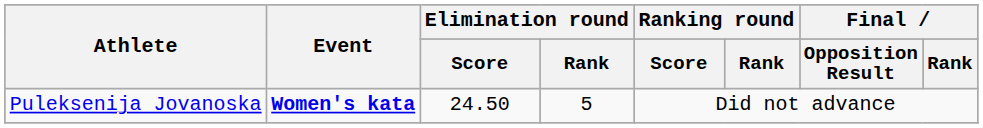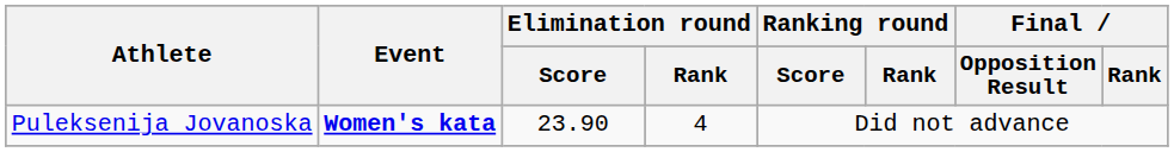 <table class="wikitable" style="font-size:90%;">
 <tr>
 <th rowspan=2>Athlete</th>
 <th rowspan=2>Event</th>
 <th colspan=2>Elimination round</th>
 <th colspan=2>Ranking round</th>
 <th colspan=2>Final / </th>
 </tr>
 <tr style="font-size:95%">
 <th>Score</th>
 <th>Rank</th>
 <th>Score</th>
 <th>Rank</th>
 <th>Opposition<br>Result</th>
 <th>Rank</th>
 </tr>
 <tr align=center>
 <td align=left><a href='#'>Puleksenija Jovanoska</a></td>
 <td align=left><strong><a href='#'>Women's kata</a></strong></td>
-<td>24.50</td>
-<td>5</td>
+<td>23.90</td>
+<td>4</td>
 <td colspan=4>Did not advance</td>
 </tr>
 </table>
